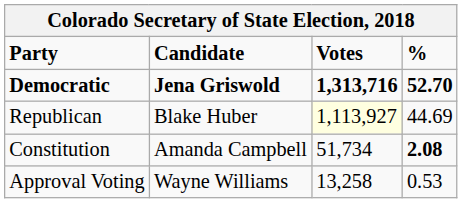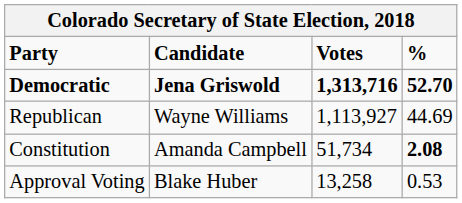 <table class="wikitable">
 <tr>
 <th colspan="4">Colorado Secretary of State Election, 2018</th>
 </tr>
 <tr>
 <td><strong>Party</strong></td>
 <td><strong>Candidate</strong></td>
 <td><strong>Votes</strong></td>
 <td><strong>%</strong></td>
 </tr>
 <tr>
 <td><strong>Democratic</strong></td>
 <td><strong>Jena Griswold</strong></td>
 <td><strong>1,313,716</strong></td>
 <td><strong>52.70</strong></td>
 </tr>
 <tr>
 <td>Republican</td>
-<td>Blake Huber</td>
-<td style="background: lightyellow;">1,113,927</td>
+<td>Wayne Williams</td>
+<td>1,113,927</td>
 <td>44.69</td>
 </tr>
 <tr>
 <td>Constitution</td>
 <td>Amanda Campbell</td>
 <td>51,734</td>
 <td><strong>2.08</strong></td>
 </tr>
 <tr>
 <td>Approval Voting</td>
-<td>Wayne Williams</td>
+<td>Blake Huber</td>
 <td>13,258</td>
 <td>0.53</td>
 </tr>
 </table>
